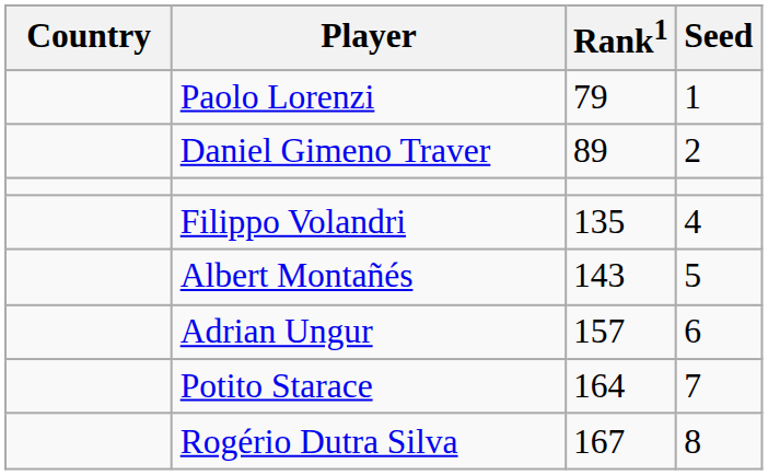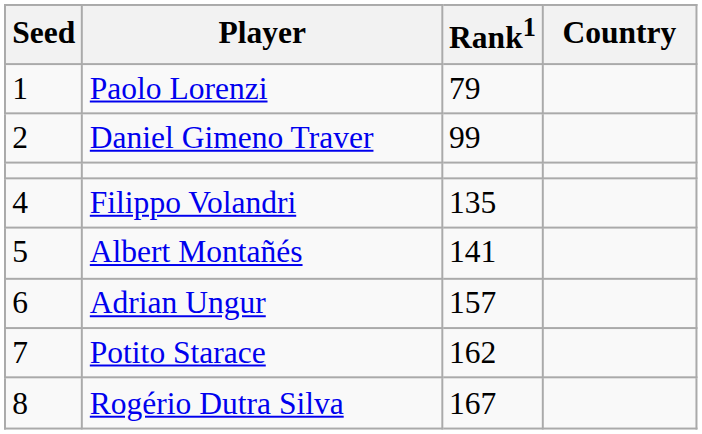 <table class="sortable wikitable">
 <tr>
-<th width="70">Country</th>
+<th>Seed</th>
 <th width="175">Player</th>
 <th>Rank<sup>1</sup></th>
-<th>Seed</th>
+<th width="70">Country</th>
 </tr>
 <tr>
-<td></td>
+<td>1</td>
 <td><a href='#'>Paolo Lorenzi</a></td>
 <td>79</td>
-<td>1</td>
+<td></td>
 </tr>
 <tr>
+<td>2</td>
+<td><a href='#'>Daniel Gimeno Traver</a></td>
+<td>99</td>
 <td></td>
-<td><a href='#'>Daniel Gimeno Traver</a></td>
-<td>89</td>
-<td>2</td>
 </tr>
 <tr>
 <td></td>
 <td></td>
 <td></td>
 <td></td>
 </tr>
 <tr>
-<td></td>
+<td>4</td>
 <td><a href='#'>Filippo Volandri</a></td>
 <td>135</td>
-<td>4</td>
+<td></td>
 </tr>
 <tr>
+<td>5</td>
+<td><a href='#'>Albert Montañés</a></td>
+<td>141</td>
 <td></td>
-<td><a href='#'>Albert Montañés</a></td>
-<td>143</td>
-<td>5</td>
 </tr>
 <tr>
-<td></td>
+<td>6</td>
 <td><a href='#'>Adrian Ungur</a></td>
 <td>157</td>
-<td>6</td>
+<td></td>
 </tr>
 <tr>
+<td>7</td>
+<td><a href='#'>Potito Starace</a></td>
+<td>162</td>
 <td></td>
-<td><a href='#'>Potito Starace</a></td>
-<td>164</td>
-<td>7</td>
 </tr>
 <tr>
-<td></td>
+<td>8</td>
 <td><a href='#'>Rogério Dutra Silva</a></td>
 <td>167</td>
-<td>8</td>
+<td></td>
 </tr>
 </table>
